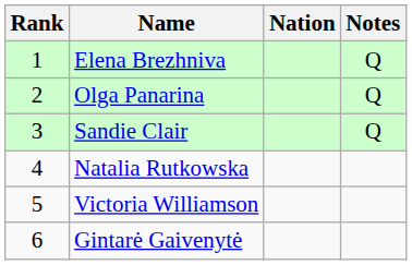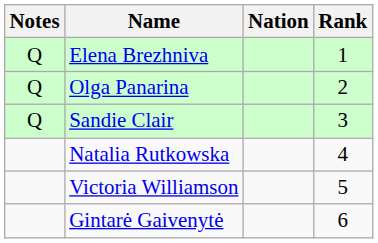 <table class="wikitable sortable" style="text-align:center">
 <tr>
-<th>Rank</th>
+<th>Notes</th>
 <th>Name</th>
 <th>Nation</th>
-<th>Notes</th>
+<th>Rank</th>
 </tr>
 <tr bgcolor=ccffcc>
-<td>1</td>
+<td>Q</td>
 <td align=left><a href='#'>Elena Brezhniva</a></td>
 <td align=left></td>
-<td>Q</td>
+<td>1</td>
 </tr>
 <tr bgcolor=ccffcc>
-<td>2</td>
+<td>Q</td>
 <td align=left><a href='#'>Olga Panarina</a></td>
 <td align=left></td>
-<td>Q</td>
+<td>2</td>
 </tr>
 <tr bgcolor=ccffcc>
-<td>3</td>
+<td>Q</td>
 <td align=left><a href='#'>Sandie Clair</a></td>
 <td align=left></td>
-<td>Q</td>
+<td>3</td>
 </tr>
 <tr>
-<td>4</td>
+<td></td>
 <td align=left><a href='#'>Natalia Rutkowska</a></td>
 <td align=left></td>
-<td></td>
+<td>4</td>
 </tr>
 <tr>
-<td>5</td>
+<td></td>
 <td align=left><a href='#'>Victoria Williamson</a></td>
 <td align=left></td>
-<td></td>
+<td>5</td>
 </tr>
 <tr>
-<td>6</td>
+<td></td>
 <td align=left><a href='#'>Gintarė Gaivenytė</a></td>
 <td align=left></td>
-<td></td>
+<td>6</td>
 </tr>
 </table>
